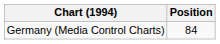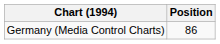 <table class="wikitable sortable">
 <tr>
 <th>Chart (1994)</th>
 <th>Position</th>
 </tr>
 <tr>
 <td>Germany (Media Control Charts)</td>
-<td align="center">84</td>
+<td align="center">86</td>
 </tr>
 </table>
